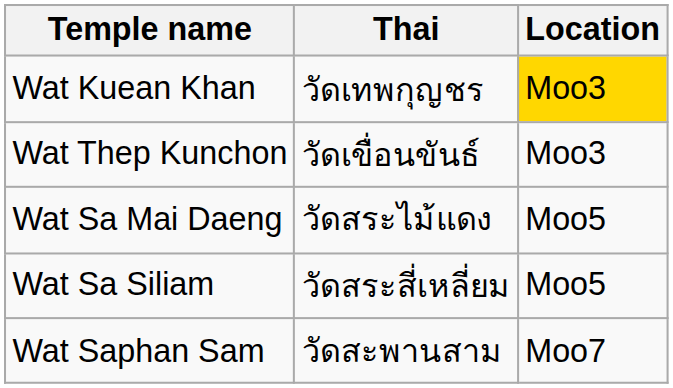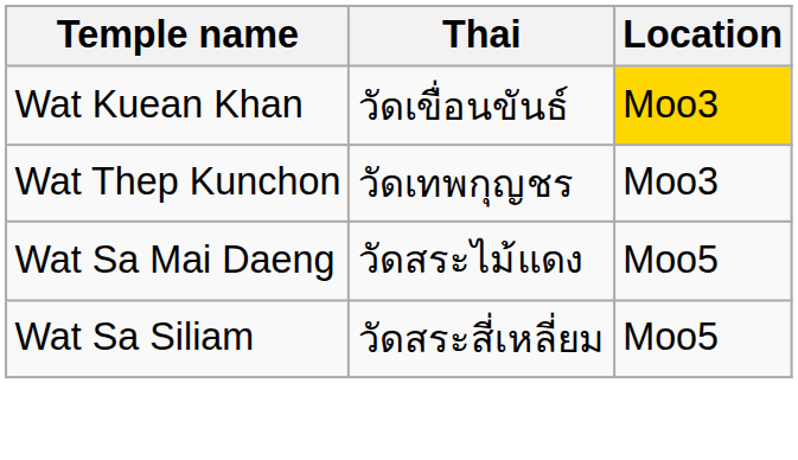 <table class="wikitable">
 <tr>
 <th>Temple name</th>
 <th>Thai</th>
 <th>Location</th>
 </tr>
 <tr>
 <td>Wat Kuean Khan</td>
-<td>วัดเทพกุญชร</td>
+<td>วัดเขื่อนขันธ์</td>
 <td style="background: gold;">Moo3</td>
 </tr>
 <tr>
 <td>Wat Thep Kunchon</td>
-<td>วัดเขื่อนขันธ์</td>
+<td>วัดเทพกุญชร</td>
 <td>Moo3</td>
 </tr>
 <tr>
 <td>Wat Sa Mai Daeng</td>
 <td>วัดสระไม้แดง</td>
 <td>Moo5</td>
 </tr>
 <tr>
 <td>Wat Sa Siliam</td>
 <td>วัดสระสี่เหลี่ยม</td>
 <td>Moo5</td>
 </tr>
-<tr>
-<td>Wat Saphan Sam</td>
-<td>วัดสะพานสาม</td>
-<td>Moo7</td>
-</tr>
 </table>
